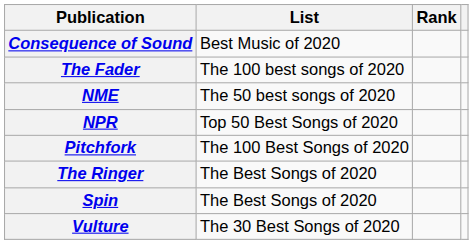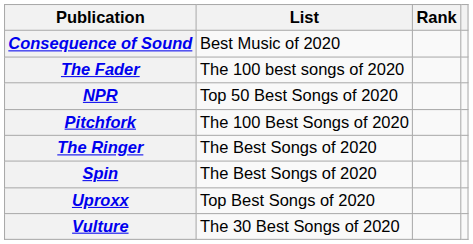 <table class="wikitable plainrowheaders">
 <tr>
 <th scope="col">Publication</th>
 <th scope="col">List</th>
 <th scope="col">Rank</th>
 <th scope="col"></th>
 </tr>
 <tr>
 <th scope="row"><em><a href='#'>Consequence of Sound</a></em></th>
 <td>Best Music of 2020</td>
 <td></td>
 <td style="text-align:center;"></td>
 </tr>
 <tr>
 <th scope="row"><em><a href='#'>The Fader</a></em></th>
 <td>The 100 best songs of 2020</td>
-<td></td>
-<td style="text-align:center;"></td>
-</tr>
-<tr Co>
-<th scope="row"><em><a href='#'>NME</a></em></th>
-<td>The 50 best songs of 2020</td>
 <td></td>
 <td style="text-align:center;"></td>
 </tr>
 <tr>
 <th scope="row"><em><a href='#'>NPR</a></em></th>
 <td>Top 50 Best Songs of 2020</td>
 <td></td>
 <td style="text-align:center;"></td>
 </tr>
 <tr>
 <th scope="row"><em><a href='#'>Pitchfork</a></em></th>
 <td>The 100 Best Songs of 2020</td>
 <td></td>
 <td style="text-align:center;"></td>
 </tr>
 <tr>
 <th scope="row"><em><a href='#'>The Ringer</a></em></th>
 <td>The Best Songs of 2020</td>
 <td></td>
 <td style="text-align:center;"></td>
 </tr>
 <tr>
 <th scope="row"><em><a href='#'>Spin</a></em></th>
 <td>The Best Songs of 2020</td>
 <td></td>
 <td style="text-align:center;"></td>
 </tr>
 <tr>
+<th scope="row"><em><a href='#'>Uproxx</a></em></th>
+<td>Top Best Songs of 2020</td>
+<td></td>
+<td style="text-align:center;"></td>
+</tr>
+<tr>
 <th scope="row"><em><a href='#'>Vulture</a></em></th>
 <td>The 30 Best Songs of 2020</td>
 <td></td>
 <td style="text-align:center;"></td>
 </tr>
 </table>
